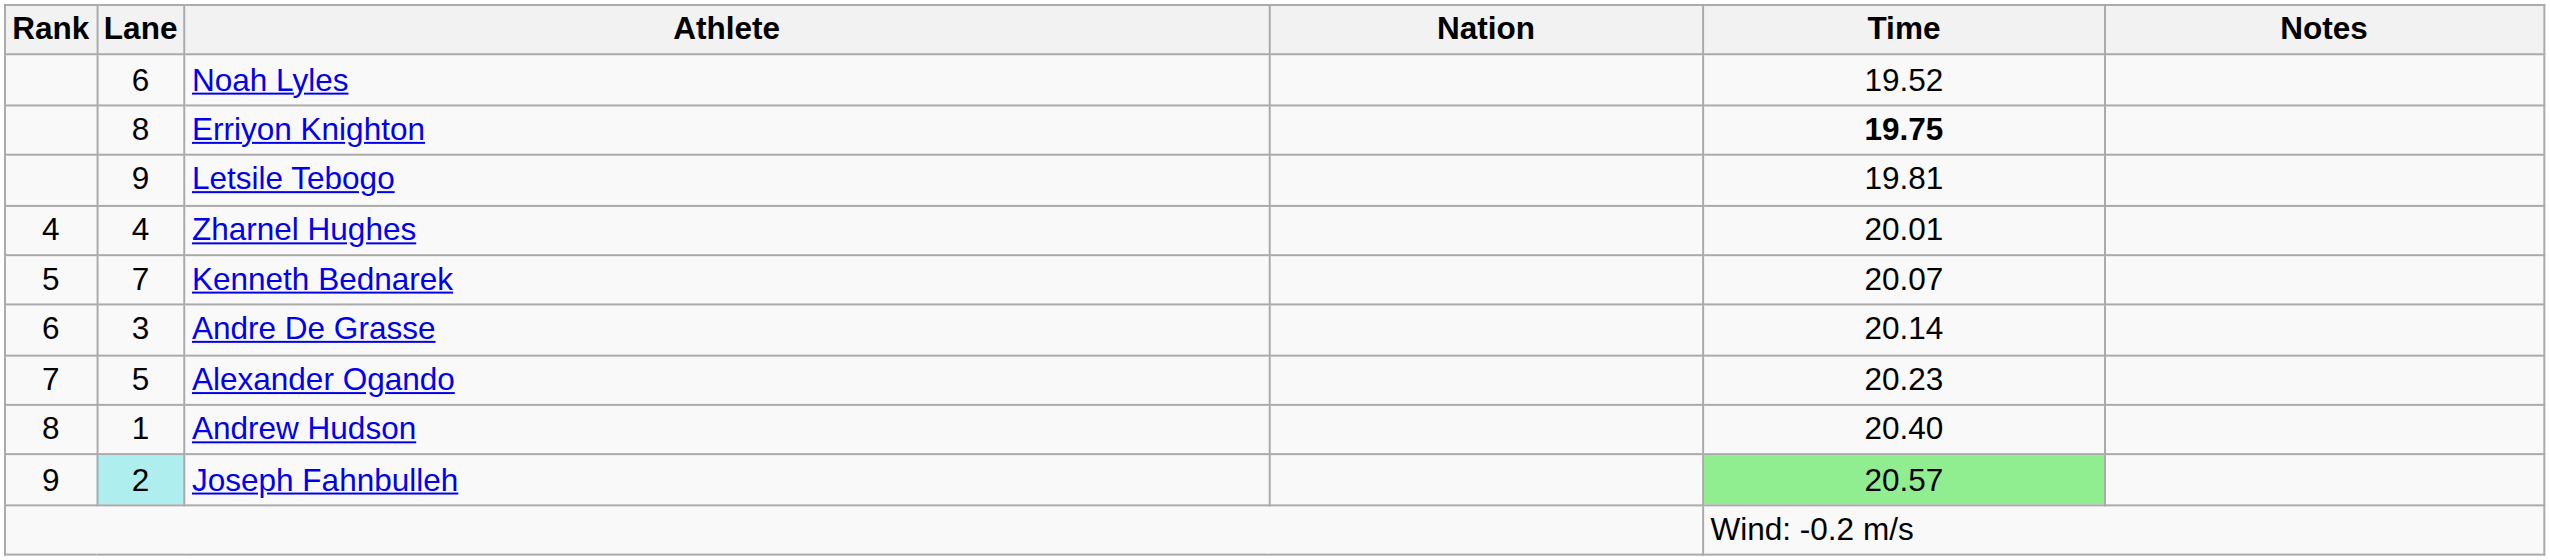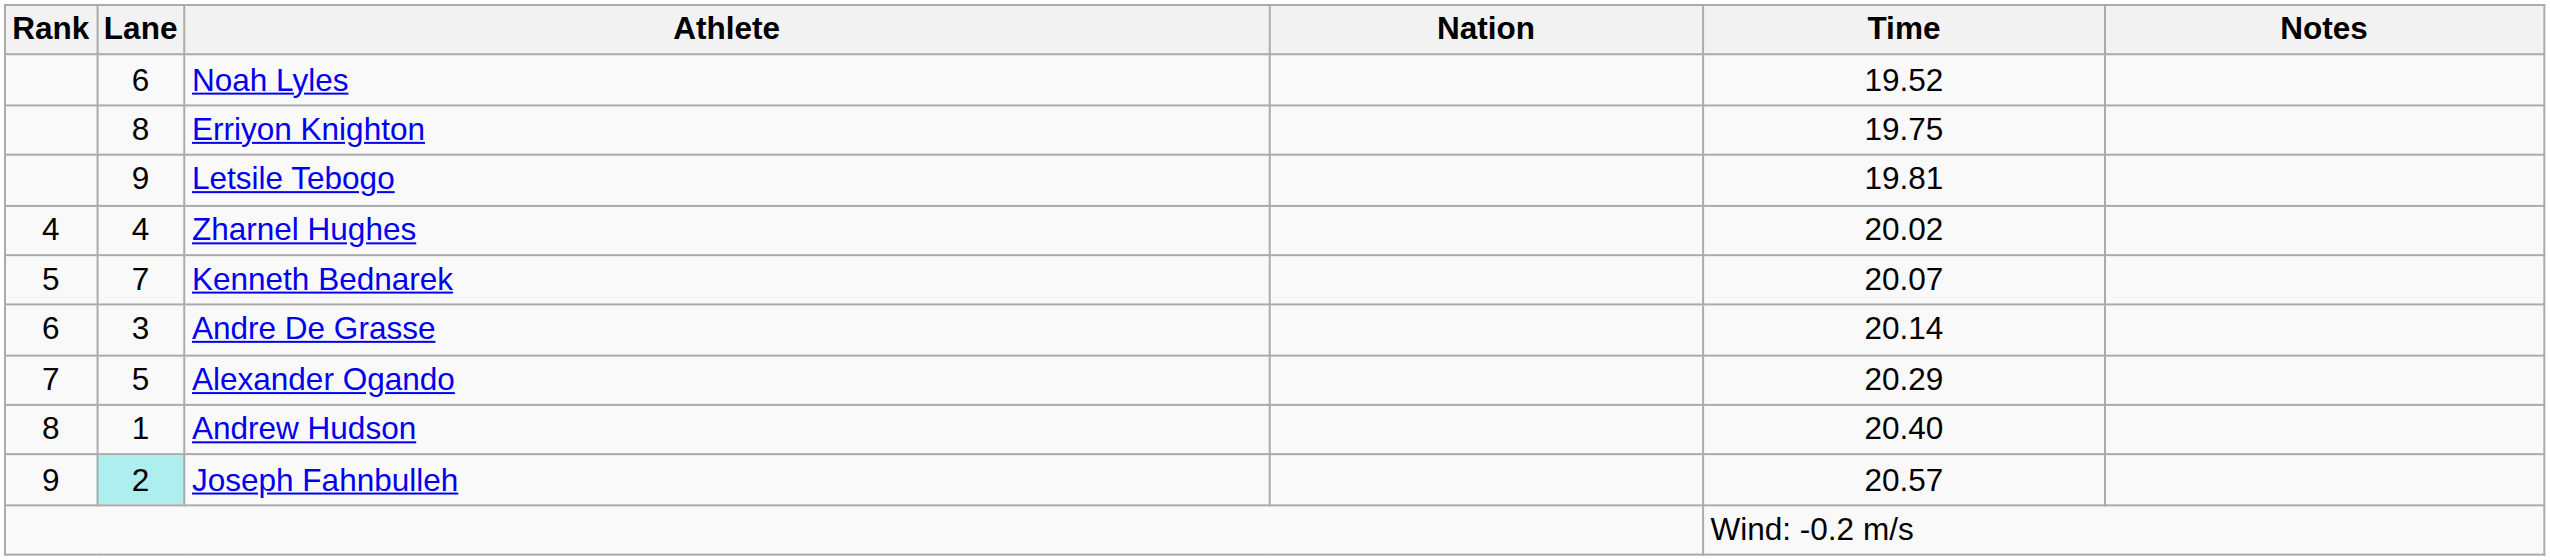 <table class="wikitable sortable" style="text-align:center;width: 65%;">
 <tr>
 <th scope="col" style="width: 10px;">Rank</th>
 <th scope="col" style="width: 10px;">Lane</th>
 <th scope="col">Athlete</th>
 <th scope="col">Nation</th>
 <th scope="col">Time</th>
 <th scope="col">Notes</th>
 </tr>
 <tr>
 <td></td>
 <td>6</td>
 <td align=left><a href='#'>Noah Lyles</a></td>
 <td align=left></td>
 <td>19.52</td>
 <td></td>
 </tr>
 <tr>
 <td></td>
 <td>8</td>
 <td align=left><a href='#'>Erriyon Knighton</a></td>
 <td align=left></td>
-<td><strong>19.75</strong></td>
+<td>19.75</td>
 <td></td>
 </tr>
 <tr>
 <td></td>
 <td>9</td>
 <td align=left><a href='#'>Letsile Tebogo</a></td>
 <td align=left></td>
 <td>19.81</td>
 <td></td>
 </tr>
 <tr>
 <td>4</td>
 <td>4</td>
 <td align=left><a href='#'>Zharnel Hughes</a></td>
 <td align=left></td>
-<td>20.01</td>
+<td>20.02</td>
 <td></td>
 </tr>
 <tr>
 <td>5</td>
 <td>7</td>
 <td align=left><a href='#'>Kenneth Bednarek</a></td>
 <td align=left></td>
 <td>20.07</td>
 <td></td>
 </tr>
 <tr>
 <td>6</td>
 <td>3</td>
 <td align=left><a href='#'>Andre De Grasse</a></td>
 <td align=left></td>
 <td>20.14</td>
 <td></td>
 </tr>
 <tr>
 <td>7</td>
 <td>5</td>
 <td align=left><a href='#'>Alexander Ogando</a></td>
 <td align=left></td>
-<td>20.23</td>
+<td>20.29</td>
 <td></td>
 </tr>
 <tr>
 <td>8</td>
 <td>1</td>
 <td align=left><a href='#'>Andrew Hudson</a></td>
 <td align=left></td>
 <td>20.40</td>
 <td></td>
 </tr>
 <tr>
 <td>9</td>
 <td style="background: paleturquoise;">2</td>
 <td align=left><a href='#'>Joseph Fahnbulleh</a></td>
 <td align=left></td>
-<td style="background: lightgreen;">20.57</td>
+<td>20.57</td>
 <td></td>
 </tr>
 <tr class="sortbottom">
 <td colspan="4"></td>
 <td colspan="2" style="text-align:left;">Wind: -0.2 m/s</td>
 </tr>
 </table>
